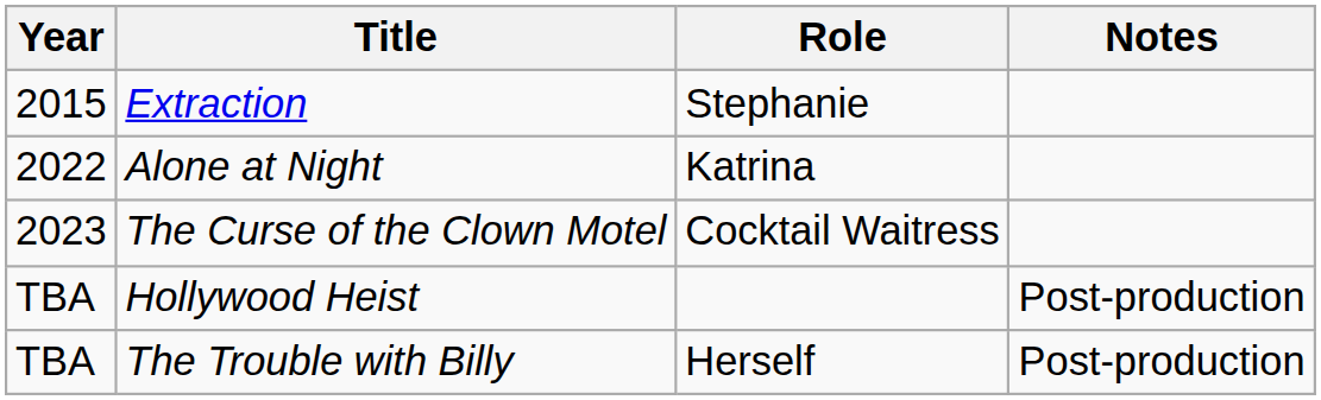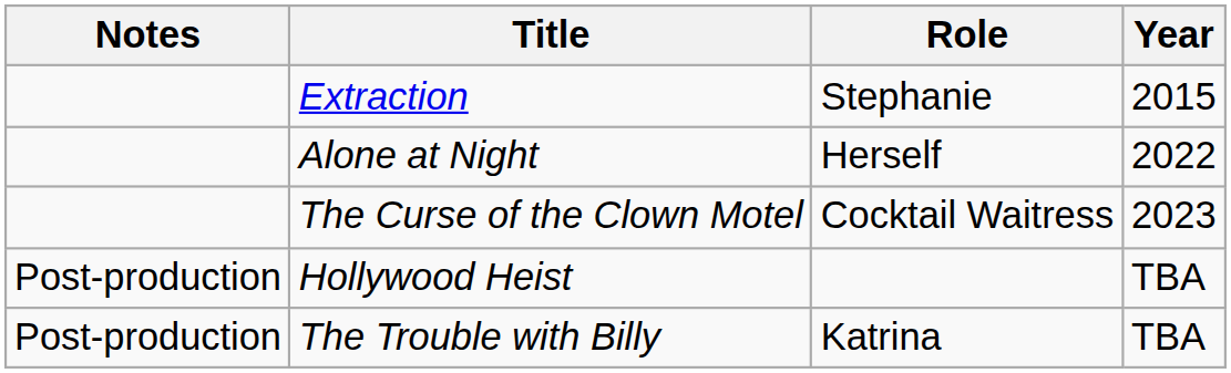 <table class="wikitable sortable">
 <tr>
-<th>Year</th>
+<th>Notes</th>
 <th>Title</th>
 <th>Role</th>
-<th>Notes</th>
+<th>Year</th>
 </tr>
 <tr>
-<td>2015</td>
+<td></td>
 <td><em><a href='#'>Extraction</a></em></td>
 <td>Stephanie</td>
-<td></td>
+<td>2015</td>
 </tr>
 <tr>
+<td></td>
+<td><em>Alone at Night</em></td>
+<td>Herself</td>
 <td>2022</td>
-<td><em>Alone at Night</em></td>
-<td>Katrina</td>
-<td></td>
 </tr>
 <tr>
-<td>2023</td>
+<td></td>
 <td><em>The Curse of the Clown Motel</em></td>
 <td>Cocktail Waitress</td>
-<td></td>
+<td>2023</td>
 </tr>
 <tr>
-<td>TBA</td>
+<td>Post-production</td>
 <td><em>Hollywood Heist</em></td>
 <td></td>
-<td>Post-production</td>
+<td>TBA</td>
 </tr>
 <tr>
+<td>Post-production</td>
+<td><em>The Trouble with Billy</em></td>
+<td>Katrina</td>
 <td>TBA</td>
-<td><em>The Trouble with Billy</em></td>
-<td>Herself</td>
-<td>Post-production</td>
 </tr>
 </table>
